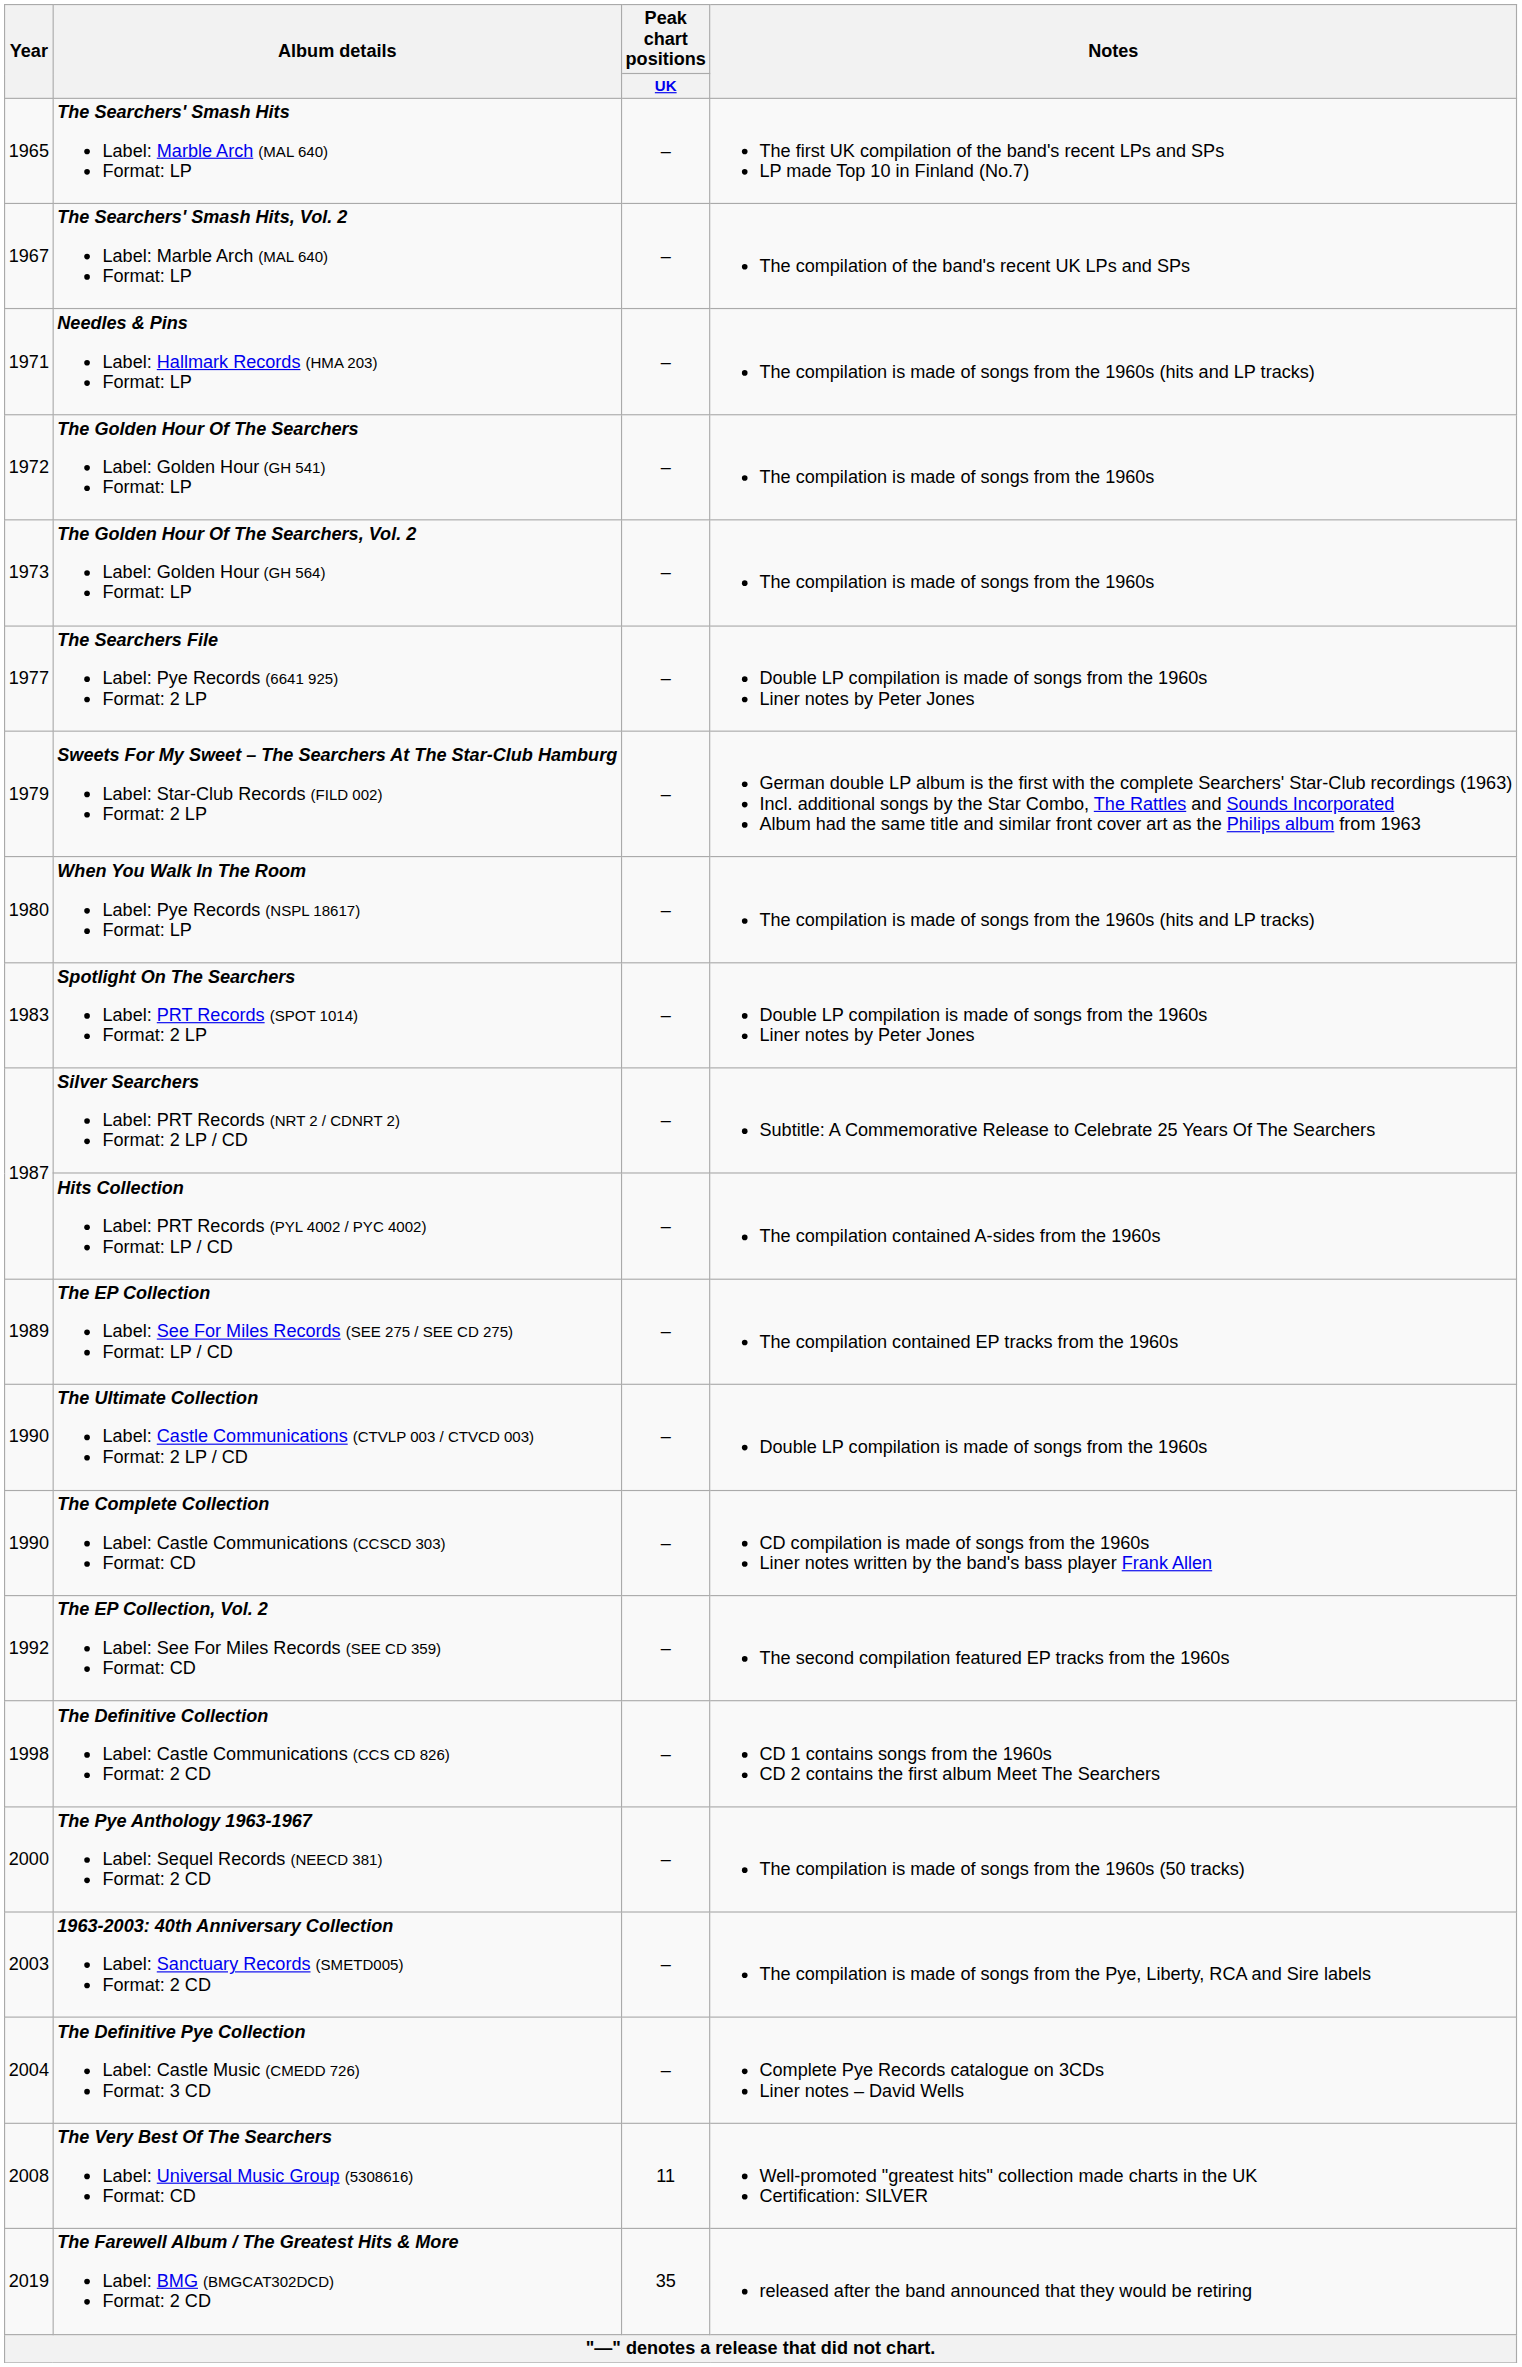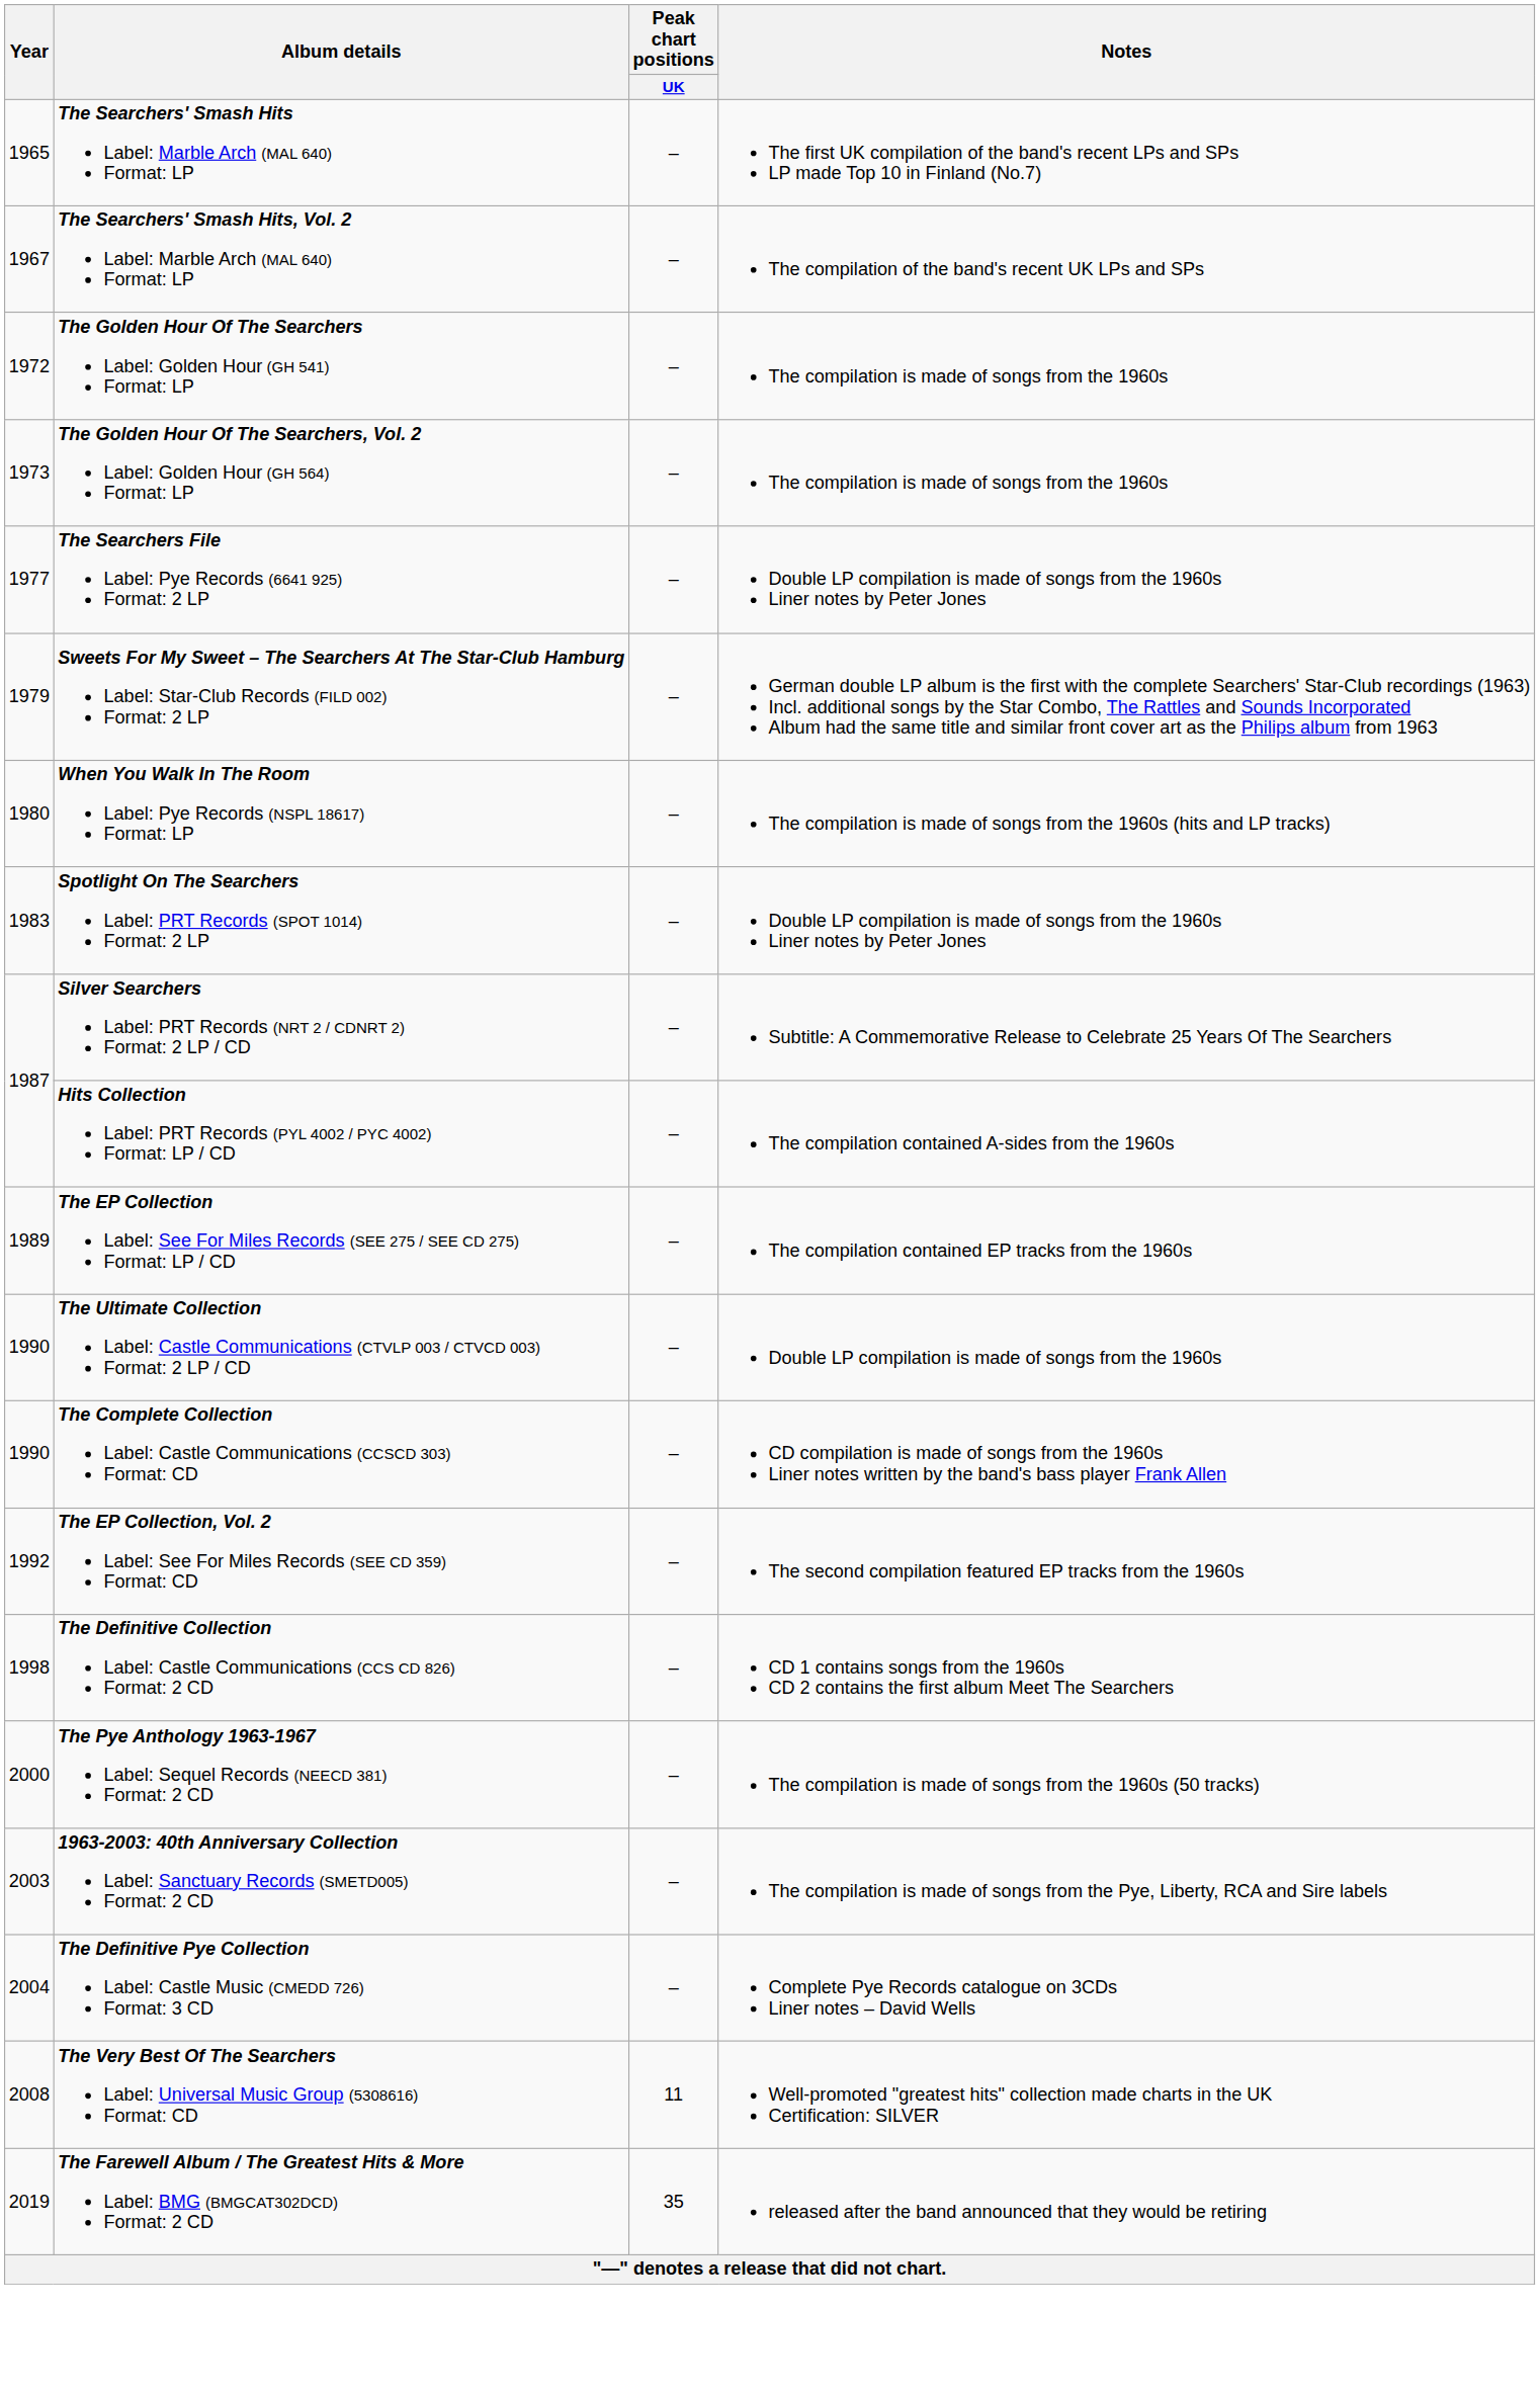 <table class="wikitable">
 <tr>
 <th rowspan=2>Year</th>
 <th rowspan=2>Album details</th>
 <th>Peak chart positions</th>
 <th rowspan=2>Notes</th>
 </tr>
 <tr style="font-size:smaller;">
 <th width="30"><a href='#'>UK</a><br></th>
 </tr>
 <tr>
 <td>1965</td>
 <td><strong><em> The Searchers' Smash Hits</em></strong><br><ul><li>Label: <a href='#'>Marble Arch</a> <small>(MAL 640)</small></li><li>Format: LP</li></ul></td>
 <td align="center">–</td>
 <td><br><ul><li>The first UK compilation of the band's recent LPs and SPs</li><li>LP made Top 10 in Finland (No.7)</li></ul></td>
 </tr>
 <tr>
 <td>1967</td>
 <td><strong><em> The Searchers' Smash Hits, Vol. 2</em></strong><br><ul><li>Label: Marble Arch <small>(MAL 640)</small></li><li>Format: LP</li></ul></td>
 <td align="center">–</td>
 <td><br><ul><li>The compilation of the band's recent UK LPs and SPs</li></ul></td>
-</tr>
-<tr>
-<td>1971</td>
-<td><strong><em>Needles & Pins</em></strong><br><ul><li>Label: <a href='#'>Hallmark Records</a> <small>(HMA 203)</small></li><li>Format: LP</li></ul></td>
-<td align="center">–</td>
-<td><br><ul><li>The compilation is made of songs from the 1960s (hits and LP tracks)</li></ul></td>
 </tr>
 <tr>
 <td>1972</td>
 <td><strong><em>The Golden Hour Of The Searchers </em></strong><br><ul><li>Label: Golden Hour<small> (GH 541)</small></li><li>Format: LP</li></ul></td>
 <td align="center">–</td>
 <td><br><ul><li>The compilation is made of songs from the 1960s</li></ul></td>
 </tr>
 <tr>
 <td>1973</td>
 <td><strong><em>The Golden Hour Of The Searchers, Vol. 2 </em></strong><br><ul><li>Label: Golden Hour<small> (GH 564)</small></li><li>Format: LP</li></ul></td>
 <td align="center">–</td>
 <td><br><ul><li>The compilation is made of songs from the 1960s</li></ul></td>
 </tr>
 <tr>
 <td>1977</td>
 <td><strong><em>The Searchers File</em></strong><br><ul><li>Label: Pye Records <small>(6641 925)</small></li><li>Format: 2 LP</li></ul></td>
 <td align="center">–</td>
 <td><br><ul><li>Double LP compilation is made of songs from the 1960s</li><li>Liner notes by Peter Jones</li></ul></td>
 </tr>
 <tr>
 <td>1979</td>
 <td><strong><em>Sweets For My Sweet – The Searchers At The Star-Club Hamburg</em></strong><br><ul><li>Label: Star-Club Records <small>(FILD 002)</small></li><li>Format: 2 LP</li></ul></td>
 <td align="center">–</td>
 <td><br><ul><li>German double LP album is the first with the complete Searchers' Star-Club recordings (1963)</li><li>Incl. additional songs by the Star Combo, <a href='#'>The Rattles</a> and <a href='#'>Sounds Incorporated</a></li><li>Album had the same title and similar front cover art as the <a href='#'>Philips album</a> from 1963</li></ul></td>
 </tr>
 <tr>
 <td>1980</td>
 <td><strong><em>When You Walk In The Room</em></strong><br><ul><li>Label: Pye Records <small>(NSPL 18617)</small></li><li>Format: LP</li></ul></td>
 <td align="center">–</td>
 <td><br><ul><li>The compilation is made of songs from the 1960s (hits and LP tracks)</li></ul></td>
 </tr>
 <tr>
 <td>1983</td>
 <td><strong><em>Spotlight On The Searchers</em></strong><br><ul><li>Label: <a href='#'>PRT Records</a> <small>(SPOT 1014)</small></li><li>Format: 2 LP</li></ul></td>
 <td align="center">–</td>
 <td><br><ul><li>Double LP compilation is made of songs from the 1960s</li><li>Liner notes by Peter Jones</li></ul></td>
 </tr>
 <tr>
 <td rowspan="2">1987</td>
 <td><strong><em>Silver Searchers</em></strong><br><ul><li>Label: PRT Records <small>(NRT 2 / CDNRT 2)</small></li><li>Format: 2 LP / CD</li></ul></td>
 <td align="center">–</td>
 <td><br><ul><li>Subtitle: A Commemorative Release to Celebrate 25 Years Of The Searchers</li></ul></td>
 </tr>
 <tr>
 <td><strong><em>Hits Collection</em></strong><br><ul><li>Label: PRT Records <small>(PYL 4002 / PYC 4002)</small></li><li>Format: LP / CD</li></ul></td>
 <td align="center">–</td>
 <td><br><ul><li>The compilation contained A-sides from the 1960s</li></ul></td>
 </tr>
 <tr>
 <td>1989</td>
 <td><strong><em>The EP Collection</em></strong><br><ul><li>Label: <a href='#'>See For Miles Records</a> <small>(SEE 275 / SEE CD 275)</small></li><li>Format: LP / CD</li></ul></td>
 <td align="center">–</td>
 <td><br><ul><li>The compilation contained EP tracks from the 1960s</li></ul></td>
 </tr>
 <tr>
 <td>1990</td>
 <td><strong><em>The Ultimate Collection</em></strong><br><ul><li>Label: <a href='#'>Castle Communications</a> <small>(CTVLP 003 / CTVCD 003)</small></li><li>Format: 2 LP / CD</li></ul></td>
 <td align="center">–</td>
 <td><br><ul><li>Double LP compilation is made of songs from the 1960s</li></ul></td>
 </tr>
 <tr>
 <td>1990</td>
 <td><strong><em>The Complete Collection</em></strong><br><ul><li>Label: Castle Communications <small>(CCSCD 303)</small></li><li>Format: CD</li></ul></td>
 <td align="center">–</td>
 <td><br><ul><li>CD compilation is made of songs from the 1960s</li><li>Liner notes written by the band's bass player <a href='#'>Frank Allen</a></li></ul></td>
 </tr>
 <tr>
 <td>1992</td>
 <td><strong><em>The EP Collection, Vol. 2</em></strong><br><ul><li>Label: See For Miles Records <small>(SEE CD 359)</small></li><li>Format: CD</li></ul></td>
 <td align="center">–</td>
 <td><br><ul><li>The second compilation featured EP tracks from the 1960s</li></ul></td>
 </tr>
 <tr>
 <td>1998</td>
 <td><strong><em>The Definitive Collection</em></strong><br><ul><li>Label: Castle Communications <small>(CCS CD 826)</small></li><li>Format: 2 CD</li></ul></td>
 <td align="center">–</td>
 <td><br><ul><li>CD 1 contains songs from the 1960s</li><li>CD 2 contains the first album Meet The Searchers</li></ul></td>
 </tr>
 <tr>
 <td>2000</td>
 <td><strong><em>The Pye Anthology 1963-1967</em></strong><br><ul><li>Label: Sequel Records <small>(NEECD 381)</small></li><li>Format: 2 CD</li></ul></td>
 <td align="center">–</td>
 <td><br><ul><li>The compilation is made of songs from the 1960s (50 tracks)</li></ul></td>
 </tr>
 <tr>
 <td>2003</td>
 <td><strong><em>1963-2003: 40th Anniversary Collection</em></strong><br><ul><li>Label: <a href='#'>Sanctuary Records</a> <small>(SMETD005)</small></li><li>Format: 2 CD</li></ul></td>
 <td align="center">–</td>
 <td><br><ul><li>The compilation is made of songs from the Pye, Liberty, RCA and Sire labels</li></ul></td>
 </tr>
 <tr>
 <td>2004</td>
 <td><strong><em>The Definitive Pye Collection</em></strong><br><ul><li>Label: Castle Music <small>(CMEDD 726)</small></li><li>Format: 3 CD</li></ul></td>
 <td align="center">–</td>
 <td><br><ul><li>Complete Pye Records catalogue on 3CDs</li><li>Liner notes – David Wells</li></ul></td>
 </tr>
 <tr>
 <td>2008</td>
 <td><strong><em>The Very Best Of The Searchers</em></strong><br><ul><li>Label: <a href='#'>Universal Music Group</a> <small>(5308616)</small></li><li>Format: CD</li></ul></td>
 <td align="center">11</td>
 <td><br><ul><li>Well-promoted "greatest hits" collection made charts in the UK</li><li>Certification: SILVER</li></ul></td>
 </tr>
 <tr>
 <td>2019</td>
 <td><strong><em>The Farewell Album / The Greatest Hits & More</em></strong><br><ul><li>Label: <a href='#'>BMG</a> <small>(BMGCAT302DCD)</small></li><li>Format: 2 CD</li></ul></td>
 <td align="center">35</td>
 <td><br><ul><li>released after the band announced that they would be retiring</li></ul></td>
 </tr>
 <tr>
 <th colspan="4">"—" denotes a release that did not chart.</th>
 </tr>
 </table>
